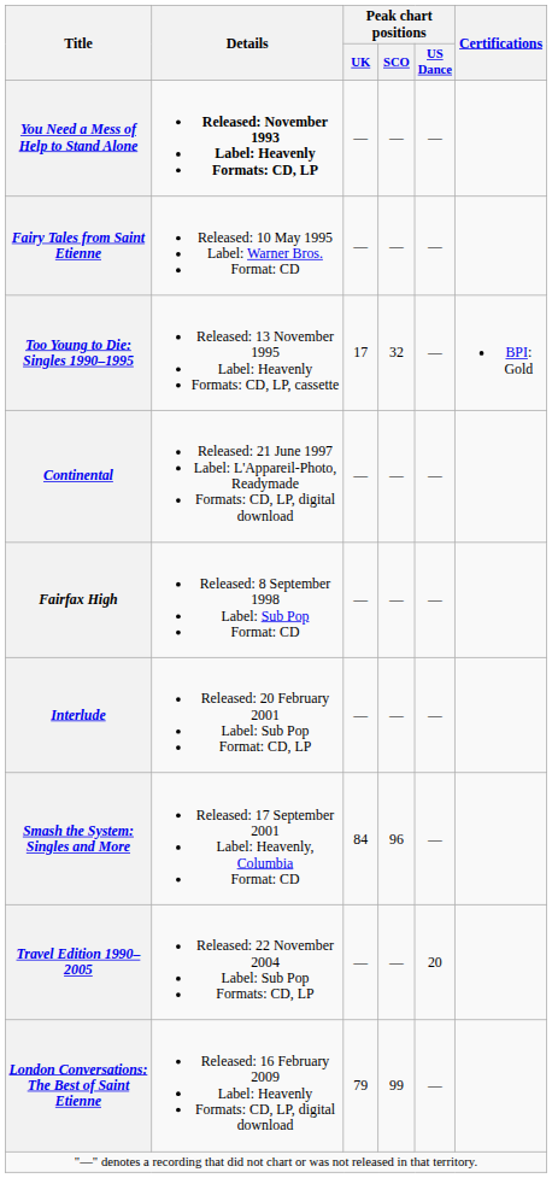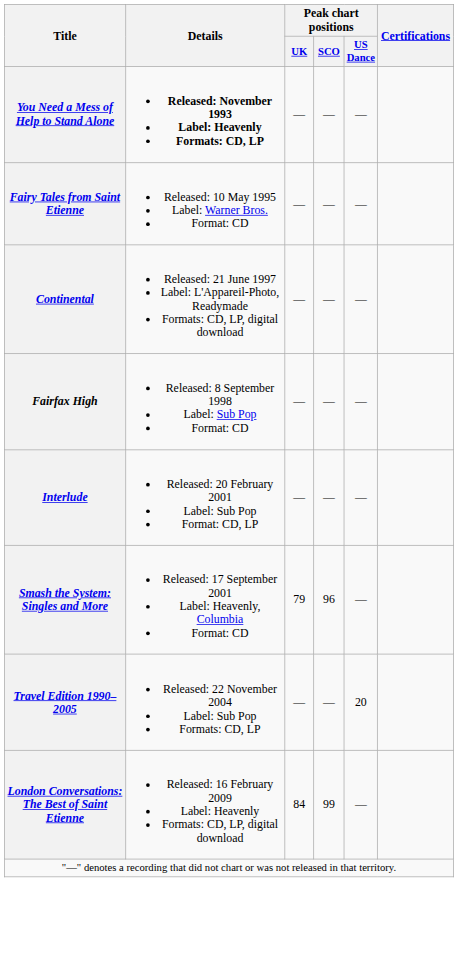 <table class="wikitable plainrowheaders" style="text-align:center">
 <tr>
 <th scope="col" rowspan="2" style="width:11em;">Title</th>
 <th scope="col" rowspan="2" style="width:15em;">Details</th>
 <th scope="col" colspan="3">Peak chart positions</th>
 <th scope="col" rowspan="2" style="width:6em;"><a href='#'>Certifications</a></th>
 </tr>
 <tr>
 <th scope="col" style="width:2.5em;font-size:90%;"><a href='#'>UK</a><br></th>
 <th scope="col" style="width:2.5em;font-size:90%;"><a href='#'>SCO</a><br></th>
 <th scope="col" style="width:2.5em;font-size:90%;"><a href='#'>US<br>Dance</a><br></th>
 </tr>
 <tr>
 <th scope="row"><em><a href='#'>You Need a Mess of Help to Stand Alone</a></em></th>
 <td><strong><br><ul><li>Released: November 1993</li><li>Label: Heavenly</li><li>Formats: CD, LP</li></ul></strong></td>
 <td>—</td>
 <td>—</td>
 <td>—</td>
 <td></td>
 </tr>
 <tr>
 <th scope="row"><em><a href='#'>Fairy Tales from Saint Etienne</a></em></th>
 <td><br><ul><li>Released: 10 May 1995</li><li>Label: <a href='#'>Warner Bros.</a></li><li>Format: CD</li></ul></td>
 <td>—</td>
 <td>—</td>
 <td>—</td>
 <td></td>
 </tr>
 <tr>
-<th scope="row"><em><a href='#'>Too Young to Die: Singles 1990–1995</a></em></th>
-<td><br><ul><li>Released: 13 November 1995</li><li>Label: Heavenly</li><li>Formats: CD, LP, cassette</li></ul></td>
-<td>17</td>
-<td>32</td>
-<td>—</td>
-<td><br><ul><li><a href='#'>BPI</a>: Gold</li></ul></td>
-</tr>
-<tr>
 <th scope="row"><em><a href='#'>Continental</a></em></th>
 <td><br><ul><li>Released: 21 June 1997</li><li>Label: L'Appareil-Photo, Readymade</li><li>Formats: CD, LP, digital download</li></ul></td>
 <td>—</td>
 <td>—</td>
 <td>—</td>
 <td></td>
 </tr>
 <tr>
 <th scope="row"><em>Fairfax High</em></th>
 <td><br><ul><li>Released: 8 September 1998</li><li>Label: <a href='#'>Sub Pop</a></li><li>Format: CD</li></ul></td>
 <td>—</td>
 <td>—</td>
 <td>—</td>
 <td></td>
 </tr>
 <tr>
 <th scope="row"><em><a href='#'>Interlude</a></em></th>
 <td><br><ul><li>Released: 20 February 2001</li><li>Label: Sub Pop</li><li>Format: CD, LP</li></ul></td>
 <td>—</td>
 <td>—</td>
 <td>—</td>
 <td></td>
 </tr>
 <tr>
 <th scope="row"><em><a href='#'>Smash the System: Singles and More</a></em></th>
 <td><br><ul><li>Released: 17 September 2001</li><li>Label: Heavenly, <a href='#'>Columbia</a></li><li>Format: CD</li></ul></td>
-<td>84</td>
+<td>79</td>
 <td>96</td>
 <td>—</td>
 <td></td>
 </tr>
 <tr>
 <th scope="row"><em><a href='#'>Travel Edition 1990–2005</a></em></th>
 <td><br><ul><li>Released: 22 November 2004</li><li>Label: Sub Pop</li><li>Formats: CD, LP</li></ul></td>
 <td>—</td>
 <td>—</td>
 <td>20</td>
 <td></td>
 </tr>
 <tr>
 <th scope="row"><em><a href='#'>London Conversations: The Best of Saint Etienne</a></em></th>
 <td><br><ul><li>Released: 16 February 2009</li><li>Label: Heavenly</li><li>Formats: CD, LP, digital download</li></ul></td>
-<td>79</td>
+<td>84</td>
 <td>99</td>
 <td>—</td>
 <td></td>
 </tr>
 <tr>
 <td colspan="6" style="font-size:90%">"—" denotes a recording that did not chart or was not released in that territory.</td>
 </tr>
 </table>
